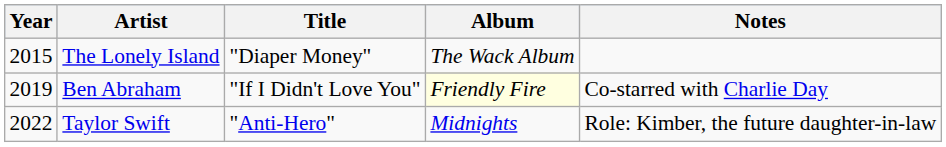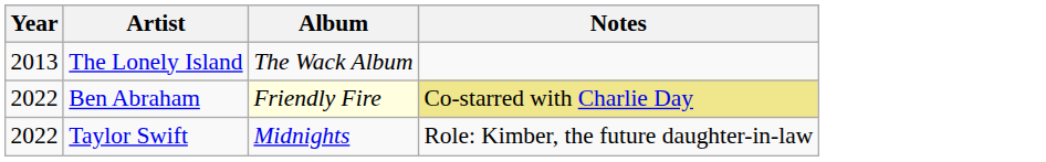 <table class="wikitable">
 <tr style="background:#b0c4de; text-align:center;">
 <th>Year</th>
 <th>Artist</th>
-<th>Title</th>
 <th>Album</th>
 <th>Notes</th>
 </tr>
 <tr>
-<td>2015</td>
+<td>2013</td>
 <td><a href='#'>The Lonely Island</a></td>
-<td>"Diaper Money"</td>
 <td><em>The Wack Album</em></td>
 <td></td>
 </tr>
 <tr>
-<td>2019</td>
+<td>2022</td>
 <td><a href='#'>Ben Abraham</a></td>
-<td>"If I Didn't Love You"</td>
 <td style="background: lightyellow;"><em>Friendly Fire</em></td>
-<td>Co-starred with <a href='#'>Charlie Day</a></td>
+<td style="background: khaki;">Co-starred with <a href='#'>Charlie Day</a></td>
 </tr>
 <tr>
 <td>2022</td>
 <td><a href='#'>Taylor Swift</a></td>
-<td>"<a href='#'>Anti-Hero</a>"</td>
 <td><em><a href='#'>Midnights</a></em></td>
 <td>Role: Kimber, the future daughter-in-law</td>
 </tr>
 </table>
